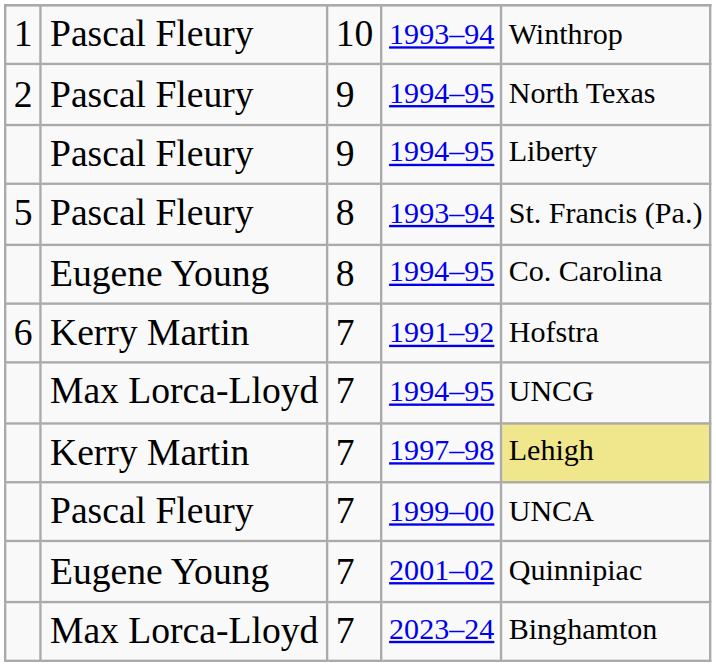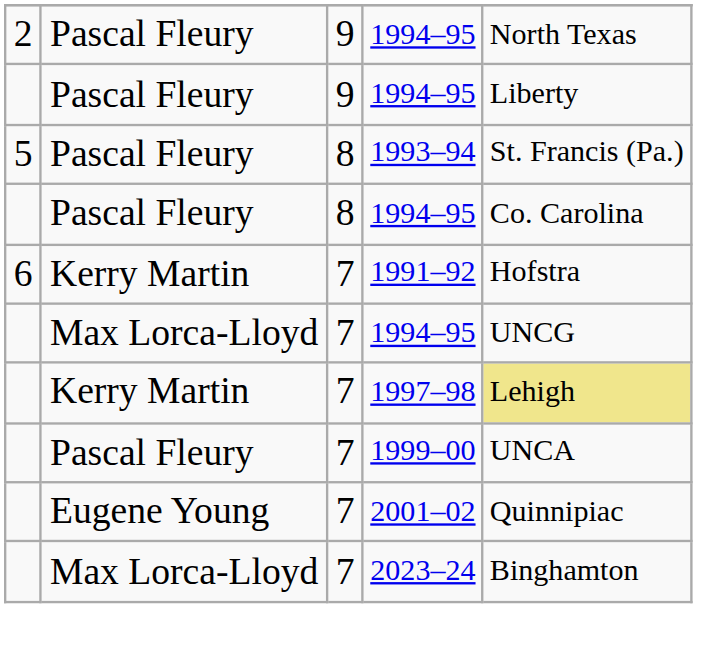 <table class="wikitable">
 <tr>
-</tr>
-<tr>
-<td>1</td>
-<td>Pascal Fleury</td>
-<td>10</td>
-<td style="font-size:80%;"><a href='#'>1993–94</a></td>
-<td style="font-size:80%;">Winthrop</td>
 </tr>
 <tr>
 <td>2</td>
 <td>Pascal Fleury</td>
 <td>9</td>
 <td style="font-size:80%;"><a href='#'>1994–95</a></td>
 <td style="font-size:80%;">North Texas</td>
 </tr>
 <tr>
 <td></td>
 <td>Pascal Fleury</td>
 <td>9</td>
 <td style="font-size:80%;"><a href='#'>1994–95</a></td>
 <td style="font-size:80%;">Liberty</td>
 </tr>
 <tr>
 <td>5</td>
 <td>Pascal Fleury</td>
 <td>8</td>
 <td style="font-size:80%;"><a href='#'>1993–94</a></td>
 <td style="font-size:80%;">St. Francis (Pa.)</td>
 </tr>
 <tr>
 <td></td>
-<td>Eugene Young</td>
+<td>Pascal Fleury</td>
 <td>8</td>
 <td style="font-size:80%;"><a href='#'>1994–95</a></td>
 <td style="font-size:80%;">Co. Carolina</td>
 </tr>
 <tr>
 <td>6</td>
 <td>Kerry Martin</td>
 <td>7</td>
 <td style="font-size:80%;"><a href='#'>1991–92</a></td>
 <td style="font-size:80%;">Hofstra</td>
 </tr>
 <tr>
 <td></td>
 <td>Max Lorca-Lloyd</td>
 <td>7</td>
 <td style="font-size:80%;"><a href='#'>1994–95</a></td>
 <td style="font-size:80%;">UNCG</td>
 </tr>
 <tr>
 <td></td>
 <td>Kerry Martin</td>
 <td>7</td>
 <td style="font-size:80%;"><a href='#'>1997–98</a></td>
 <td style="background: khaki; font-size:80%;">Lehigh</td>
 </tr>
 <tr>
 <td></td>
 <td>Pascal Fleury</td>
 <td>7</td>
 <td style="font-size:80%;"><a href='#'>1999–00</a></td>
 <td style="font-size:80%;">UNCA</td>
 </tr>
 <tr>
 <td></td>
 <td>Eugene Young</td>
 <td>7</td>
 <td style="font-size:80%;"><a href='#'>2001–02</a></td>
 <td style="font-size:80%;">Quinnipiac</td>
 </tr>
 <tr>
 <td></td>
 <td>Max Lorca-Lloyd</td>
 <td>7</td>
 <td style="font-size:80%;"><a href='#'>2023–24</a></td>
 <td style="font-size:80%;">Binghamton</td>
 </tr>
 </table>
